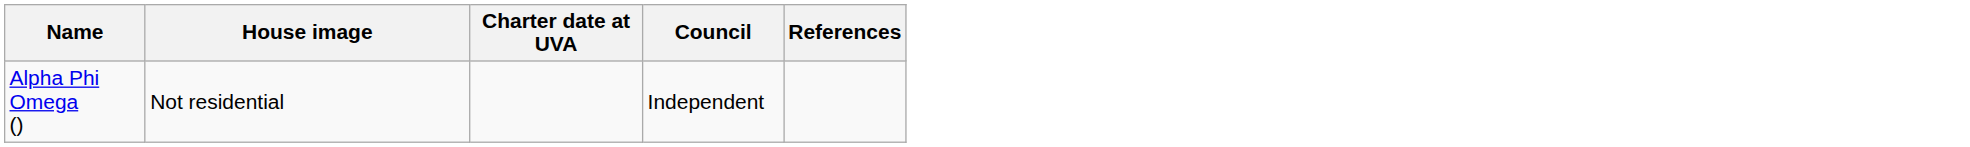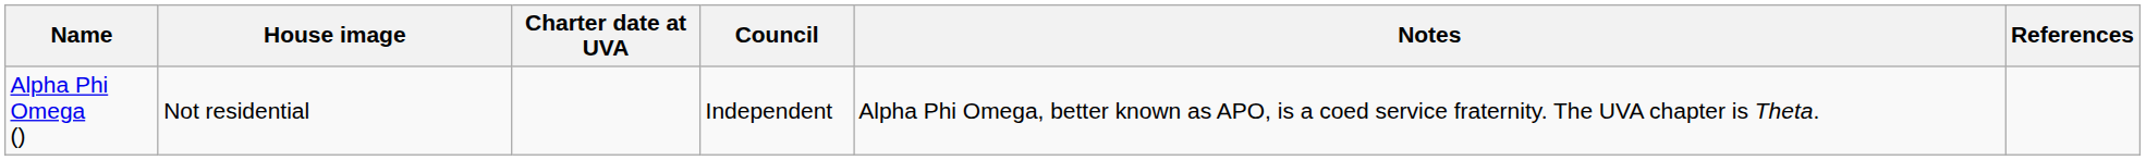 <table class="wikitable sortable">
 <tr>
 <th style="text-align:center; width:100px;">Name</th>
 <th class="unsortable" style="text-align:center; width:240px;">House image</th>
 <th style="text-align:center; width:125px;">Charter date at UVA</th>
 <th style="text-align:center; width:100px;">Council</th>
+<th class="unsortable" style="text-align:center; width:800px;">Notes</th>
 <th class="unsortable" style="text-align:center; width:75px;">References</th>
 </tr>
 <tr>
 <td><a href='#'>Alpha Phi Omega</a><br>()</td>
 <td>Not residential</td>
 <td></td>
 <td>Independent</td>
+<td>Alpha Phi Omega, better known as APO, is a coed service fraternity. The UVA chapter is <em>Theta</em>.</td>
 <td></td>
 </tr>
 </table>
